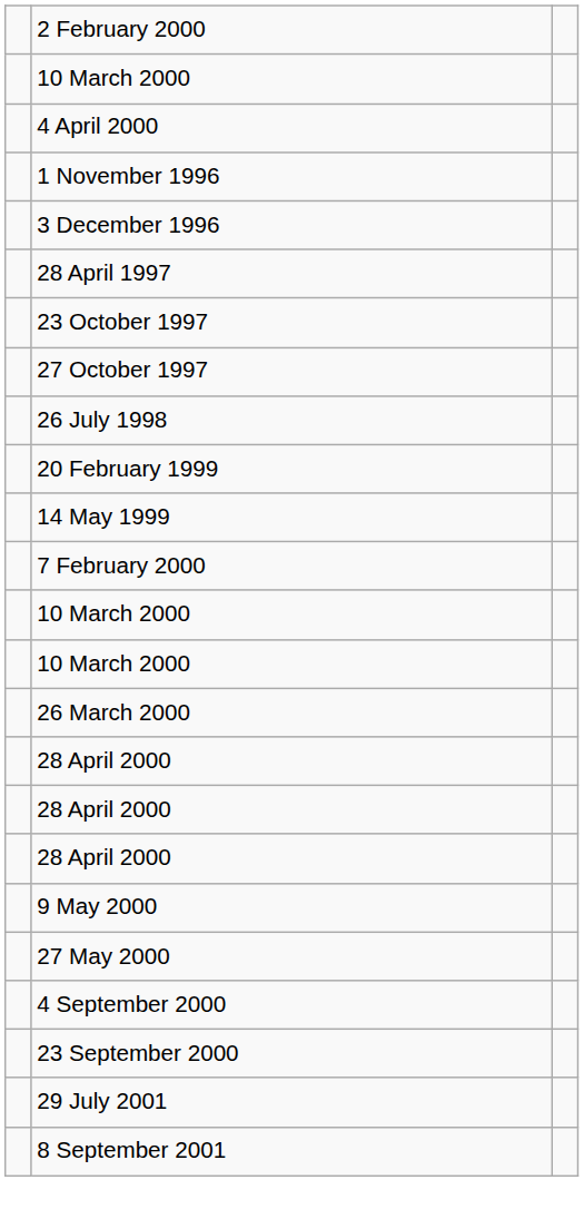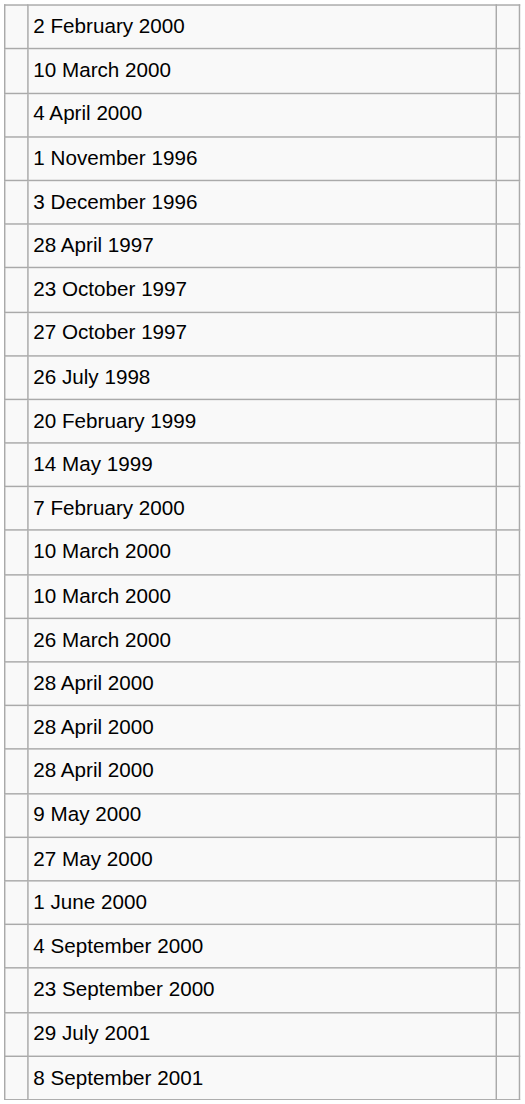 <table class="wikitable" style="font-size: 89%; float: left; width: 25em; margin-right: 1em; line-height: 1.65em">
 <tr>
 <td></td>
 <td>2 February 2000</td>
 <td></td>
 </tr>
 <tr>
 <td></td>
 <td>10 March 2000</td>
 <td></td>
 </tr>
 <tr>
 <td></td>
 <td>4 April 2000</td>
 <td></td>
 </tr>
 <tr>
 <td></td>
 <td>1 November 1996</td>
 <td></td>
 </tr>
 <tr>
 <td></td>
 <td>3 December 1996</td>
 <td></td>
 </tr>
 <tr>
 <td></td>
 <td>28 April 1997</td>
 <td></td>
 </tr>
 <tr>
 <td></td>
 <td>23 October 1997</td>
 <td></td>
 </tr>
 <tr>
 <td></td>
 <td>27 October 1997</td>
 <td></td>
 </tr>
 <tr>
 <td></td>
 <td>26 July 1998</td>
 <td></td>
 </tr>
 <tr>
 <td></td>
 <td>20 February 1999</td>
 <td></td>
 </tr>
 <tr>
 <td></td>
 <td>14 May 1999</td>
 <td></td>
 </tr>
 <tr>
 <td></td>
 <td>7 February 2000</td>
 <td></td>
 </tr>
 <tr>
 <td></td>
 <td>10 March 2000</td>
 <td></td>
 </tr>
 <tr>
 <td></td>
 <td>10 March 2000</td>
 <td></td>
 </tr>
 <tr>
 <td></td>
 <td>26 March 2000</td>
 <td></td>
 </tr>
 <tr>
 <td></td>
 <td>28 April 2000</td>
 <td></td>
 </tr>
 <tr>
 <td></td>
 <td>28 April 2000</td>
 <td></td>
 </tr>
 <tr>
 <td></td>
 <td>28 April 2000</td>
 <td></td>
 </tr>
 <tr>
 <td></td>
 <td>9 May 2000</td>
 <td></td>
 </tr>
 <tr>
 <td></td>
 <td>27 May 2000</td>
 <td></td>
 </tr>
 <tr>
 <td></td>
+<td>1 June 2000</td>
+<td></td>
+</tr>
+<tr>
+<td></td>
 <td>4 September 2000</td>
 <td></td>
 </tr>
 <tr>
 <td></td>
 <td>23 September 2000</td>
 <td></td>
 </tr>
 <tr>
 <td></td>
 <td>29 July 2001</td>
 <td></td>
 </tr>
 <tr>
 <td></td>
 <td>8 September 2001</td>
 <td></td>
 </tr>
 </table>
